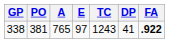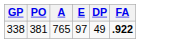 <table class="wikitable">
 <tr>
 <th><a href='#'>GP</a></th>
 <th><a href='#'>PO</a></th>
 <th><a href='#'>A</a></th>
 <th><a href='#'>E</a></th>
-<th><a href='#'>TC</a></th>
 <th><a href='#'>DP</a></th>
 <th><a href='#'>FA</a></th>
 </tr>
 <tr align=center>
 <td>338</td>
 <td>381</td>
 <td>765</td>
 <td>97</td>
-<td>1243</td>
-<td>41</td>
+<td>49</td>
 <td><strong>.922</strong></td>
 </tr>
 </table>
